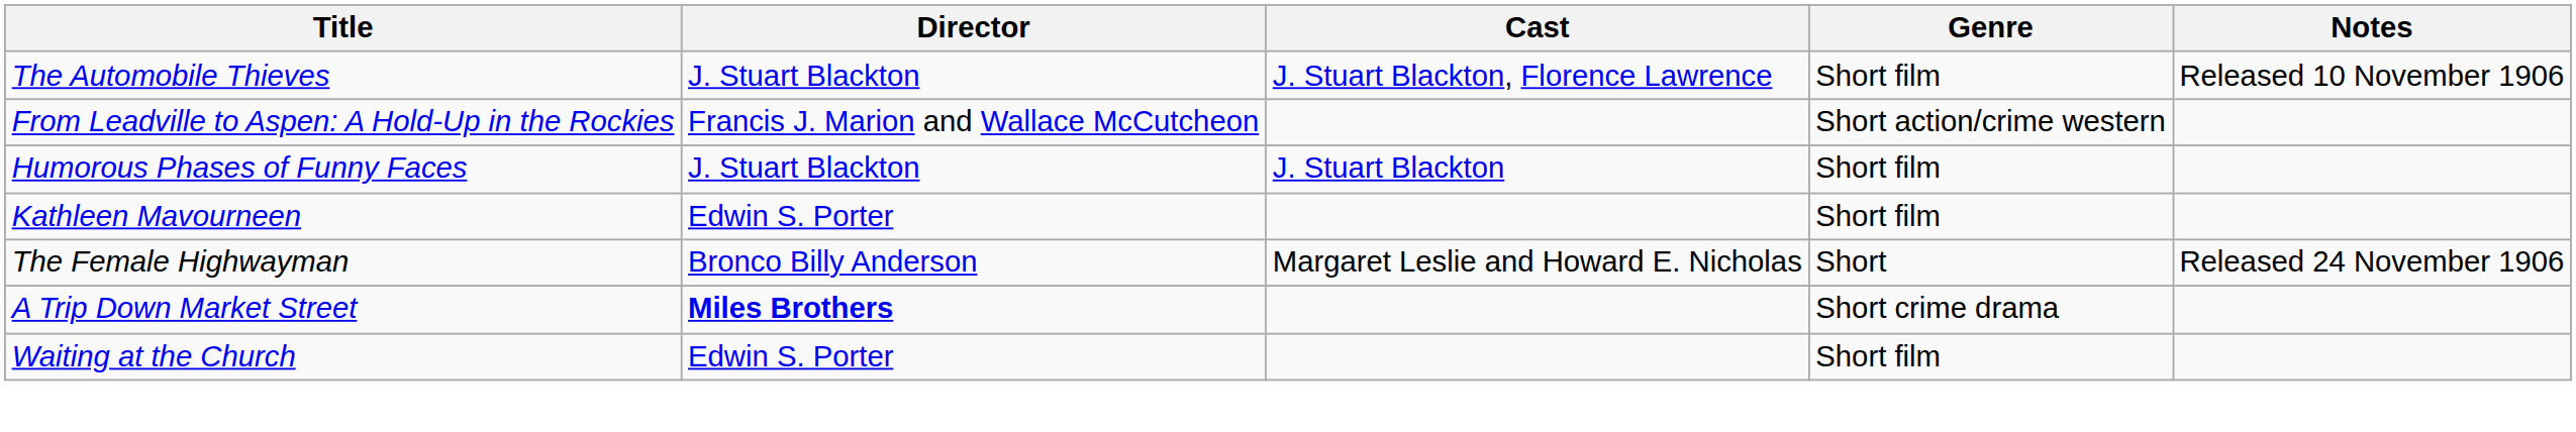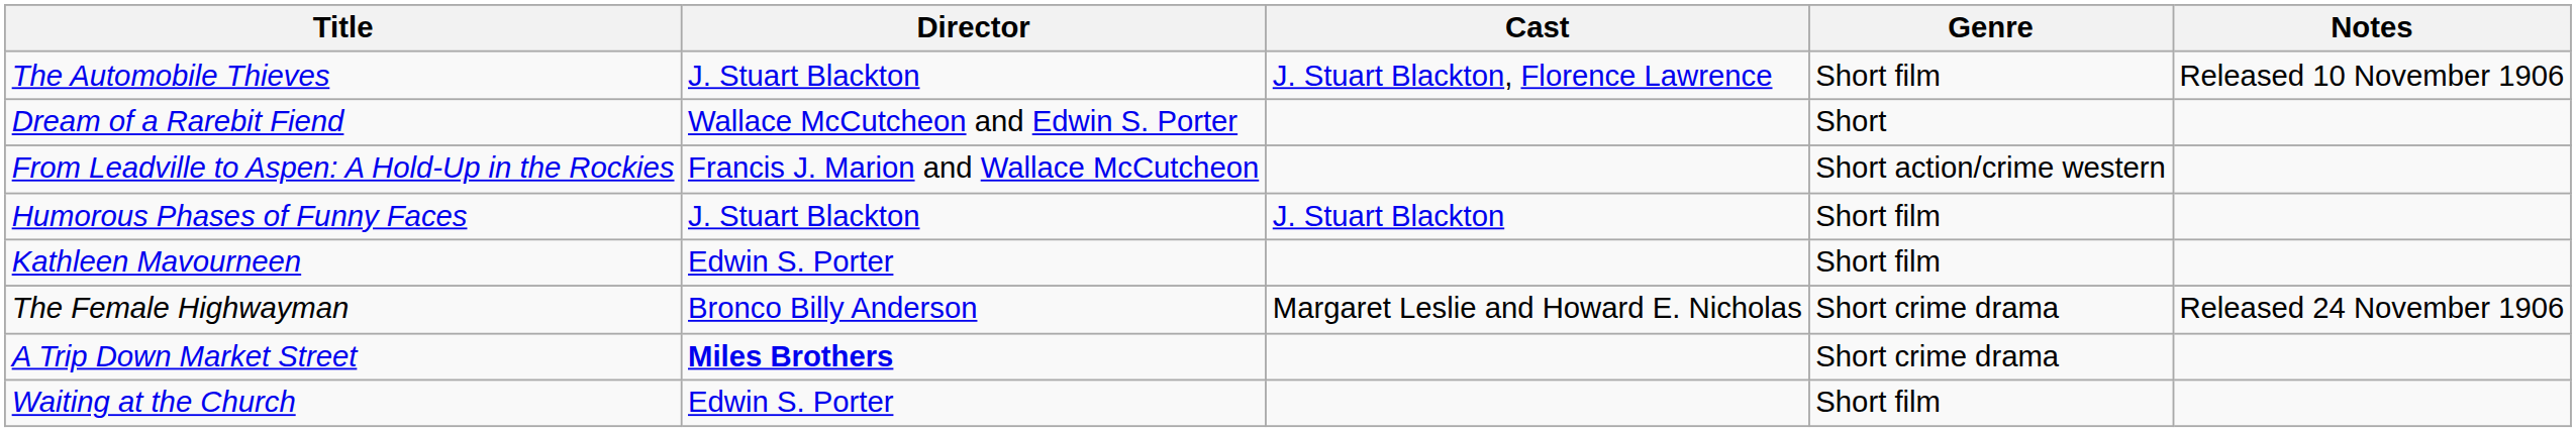 <table class="wikitable">
 <tr>
 <th>Title</th>
 <th>Director</th>
 <th>Cast</th>
 <th>Genre</th>
 <th>Notes</th>
 </tr>
 <tr>
 <td><em><a href='#'>The Automobile Thieves</a></em></td>
 <td><a href='#'>J. Stuart Blackton</a></td>
 <td><a href='#'>J. Stuart Blackton</a>, <a href='#'>Florence Lawrence</a></td>
 <td>Short film</td>
 <td>Released 10 November 1906</td>
+</tr>
+<tr>
+<td><em><a href='#'>Dream of a Rarebit Fiend</a></em></td>
+<td><a href='#'>Wallace McCutcheon</a> and <a href='#'>Edwin S. Porter</a></td>
+<td></td>
+<td>Short</td>
+<td></td>
 </tr>
 <tr>
 <td><em><a href='#'>From Leadville to Aspen: A Hold-Up in the Rockies</a></em></td>
 <td><a href='#'>Francis J. Marion</a> and <a href='#'>Wallace McCutcheon</a></td>
 <td></td>
 <td>Short action/crime western</td>
 <td></td>
 </tr>
 <tr>
 <td><em><a href='#'>Humorous Phases of Funny Faces</a></em></td>
 <td><a href='#'>J. Stuart Blackton</a></td>
 <td><a href='#'>J. Stuart Blackton</a></td>
 <td>Short film</td>
 <td></td>
 </tr>
 <tr>
 <td><em><a href='#'>Kathleen Mavourneen</a></em></td>
 <td><a href='#'>Edwin S. Porter</a></td>
 <td></td>
 <td>Short film</td>
 <td></td>
 </tr>
 <tr>
 <td><em>The Female Highwayman</em></td>
 <td><a href='#'>Bronco Billy Anderson</a></td>
 <td>Margaret Leslie and Howard E. Nicholas</td>
-<td>Short</td>
+<td>Short crime drama</td>
 <td>Released 24 November 1906</td>
 </tr>
 <tr>
 <td><em><a href='#'>A Trip Down Market Street</a></em></td>
 <td><strong><a href='#'>Miles Brothers</a></strong></td>
 <td></td>
 <td>Short crime drama</td>
 <td></td>
 </tr>
 <tr>
 <td><em><a href='#'>Waiting at the Church</a></em></td>
 <td><a href='#'>Edwin S. Porter</a></td>
 <td></td>
 <td>Short film</td>
 <td></td>
 </tr>
 </table>
